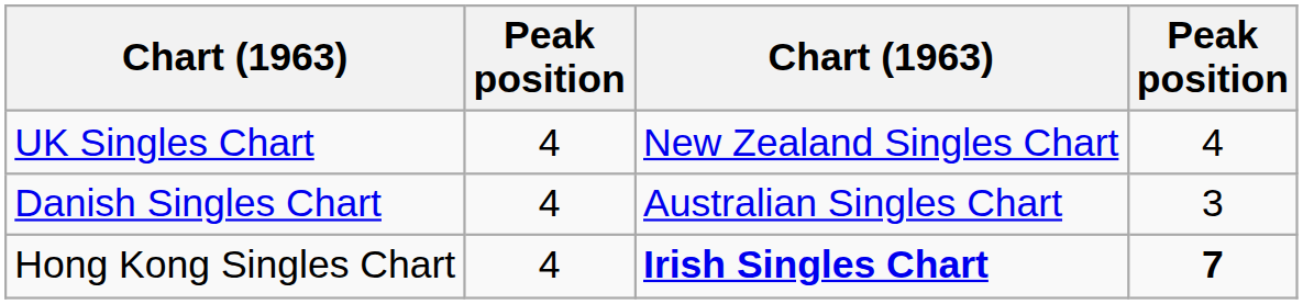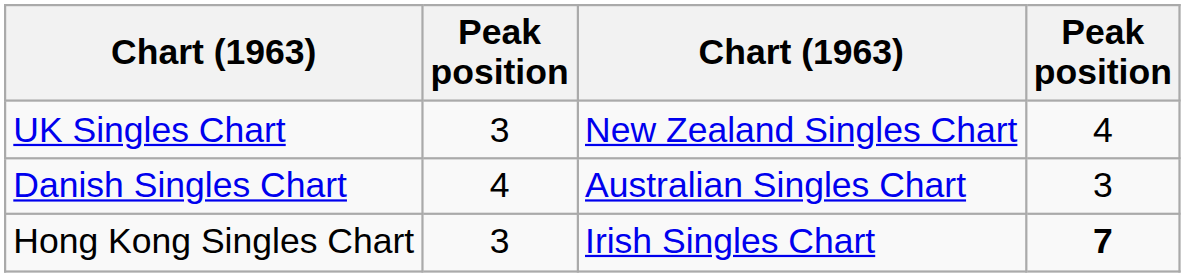 <table class="wikitable">
 <tr>
 <th>Chart (1963)</th>
 <th>Peak<br>position</th>
 <th>Chart (1963)</th>
 <th>Peak<br>position</th>
 </tr>
 <tr>
 <td align="left"><a href='#'>UK Singles Chart</a></td>
-<td style="text-align:center;">4</td>
+<td style="text-align:center;">3</td>
 <td><a href='#'>New Zealand Singles Chart</a></td>
 <td style="text-align:center;">4</td>
 </tr>
 <tr>
 <td align="left"><a href='#'>Danish Singles Chart</a></td>
 <td style="text-align:center;">4</td>
 <td><a href='#'>Australian Singles Chart</a></td>
 <td style="text-align:center;">3</td>
 </tr>
 <tr>
 <td align="left">Hong Kong Singles Chart</td>
-<td style="text-align:center;">4</td>
-<td><strong><a href='#'>Irish Singles Chart</a></strong></td>
+<td style="text-align:center;">3</td>
+<td><a href='#'>Irish Singles Chart</a></td>
 <td style="text-align:center;"><strong>7</strong></td>
 </tr>
 </table>
